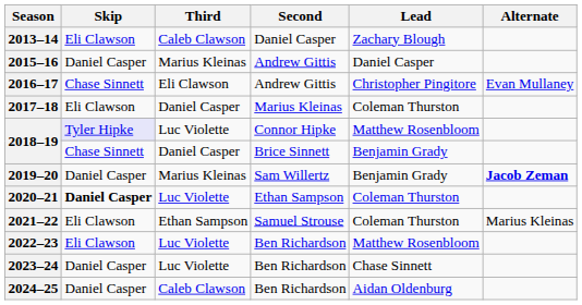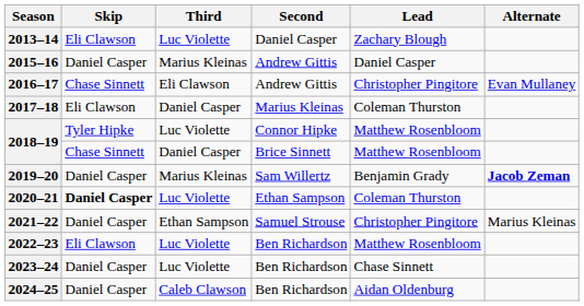 <table class="wikitable">
 <tr>
 <th scope="col">Season</th>
 <th scope="col">Skip</th>
 <th scope="col">Third</th>
 <th scope="col">Second</th>
 <th scope="col">Lead</th>
 <th scope="col">Alternate</th>
 </tr>
 <tr>
 <th scope="row">2013–14</th>
 <td><a href='#'>Eli Clawson</a></td>
-<td><a href='#'>Caleb Clawson</a></td>
+<td><a href='#'>Luc Violette</a></td>
 <td>Daniel Casper</td>
 <td><a href='#'>Zachary Blough</a></td>
 <td></td>
 </tr>
 <tr>
 <th scope="row">2015–16</th>
 <td>Daniel Casper</td>
 <td>Marius Kleinas</td>
 <td><a href='#'>Andrew Gittis</a></td>
 <td>Daniel Casper</td>
 <td></td>
 </tr>
 <tr>
 <th scope="row">2016–17</th>
 <td><a href='#'>Chase Sinnett</a></td>
 <td>Eli Clawson</td>
 <td>Andrew Gittis</td>
 <td><a href='#'>Christopher Pingitore</a></td>
 <td><a href='#'>Evan Mullaney</a></td>
 </tr>
 <tr>
 <th scope="row">2017–18</th>
 <td>Eli Clawson</td>
 <td>Daniel Casper</td>
 <td><a href='#'>Marius Kleinas</a></td>
 <td>Coleman Thurston</td>
 <td></td>
 </tr>
 <tr>
 <th scope="row" rowspan=2>2018–19</th>
-<td style="background: lavender;"><a href='#'>Tyler Hipke</a></td>
+<td><a href='#'>Tyler Hipke</a></td>
 <td>Luc Violette</td>
 <td><a href='#'>Connor Hipke</a></td>
 <td><a href='#'>Matthew Rosenbloom</a></td>
 <td></td>
 </tr>
 <tr>
 <td><a href='#'>Chase Sinnett</a></td>
 <td>Daniel Casper</td>
 <td><a href='#'>Brice Sinnett</a></td>
-<td><a href='#'>Benjamin Grady</a></td>
+<td><a href='#'>Matthew Rosenbloom</a></td>
 <td></td>
 </tr>
 <tr>
 <th scope="row">2019–20</th>
 <td>Daniel Casper</td>
 <td>Marius Kleinas</td>
 <td><a href='#'>Sam Willertz</a></td>
 <td>Benjamin Grady</td>
 <td><strong><a href='#'>Jacob Zeman</a></strong></td>
 </tr>
 <tr>
 <th scope="row">2020–21</th>
 <td><strong>Daniel Casper</strong></td>
 <td><a href='#'>Luc Violette</a></td>
 <td><a href='#'>Ethan Sampson</a></td>
 <td><a href='#'>Coleman Thurston</a></td>
 <td></td>
 </tr>
 <tr>
 <th scope="row">2021–22</th>
-<td>Eli Clawson</td>
+<td>Daniel Casper</td>
 <td>Ethan Sampson</td>
 <td><a href='#'>Samuel Strouse</a></td>
-<td>Coleman Thurston</td>
+<td><a href='#'>Christopher Pingitore</a></td>
 <td>Marius Kleinas</td>
 </tr>
 <tr>
 <th scope="row">2022–23</th>
 <td><a href='#'>Eli Clawson</a></td>
 <td><a href='#'>Luc Violette</a></td>
 <td><a href='#'>Ben Richardson</a></td>
 <td><a href='#'>Matthew Rosenbloom</a></td>
 <td></td>
 </tr>
 <tr>
 <th scope="row">2023–24</th>
 <td>Daniel Casper</td>
 <td>Luc Violette</td>
 <td>Ben Richardson</td>
 <td>Chase Sinnett</td>
 <td></td>
 </tr>
 <tr>
 <th scope="row">2024–25</th>
 <td>Daniel Casper</td>
 <td><a href='#'>Caleb Clawson</a></td>
 <td>Ben Richardson</td>
 <td><a href='#'>Aidan Oldenburg</a></td>
 <td></td>
 </tr>
 </table>
